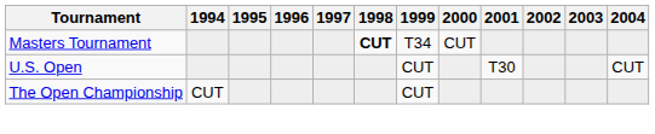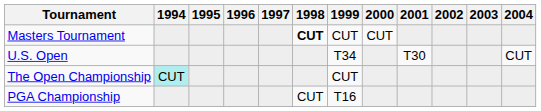 <table class="wikitable" style="font-size:95%;text-align:center;">
 <tr>
 <th>Tournament</th>
 <th>1994</th>
 <th>1995</th>
 <th>1996</th>
 <th>1997</th>
 <th>1998</th>
 <th>1999</th>
 <th>2000</th>
 <th>2001</th>
 <th>2002</th>
 <th>2003</th>
 <th>2004</th>
 </tr>
 <tr>
 <td align=left><a href='#'>Masters Tournament</a></td>
 <td style="background:#eeeeee;"></td>
 <td style="background:#eeeeee;"></td>
 <td style="background:#eeeeee;"></td>
 <td style="background:#eeeeee;"></td>
 <td><strong>CUT</strong></td>
-<td>T34</td>
+<td>CUT</td>
 <td>CUT</td>
 <td style="background:#eeeeee;"></td>
 <td style="background:#eeeeee;"></td>
 <td style="background:#eeeeee;"></td>
 <td style="background:#eeeeee;"></td>
 </tr>
 <tr>
 <td align=left><a href='#'>U.S. Open</a></td>
 <td style="background:#eeeeee;"></td>
 <td style="background:#eeeeee;"></td>
 <td style="background:#eeeeee;"></td>
 <td style="background:#eeeeee;"></td>
 <td style="background:#eeeeee;"></td>
-<td>CUT</td>
+<td>T34</td>
 <td style="background:#eeeeee;"></td>
 <td>T30</td>
 <td style="background:#eeeeee;"></td>
 <td style="background:#eeeeee;"></td>
 <td>CUT</td>
 </tr>
 <tr>
 <td align=left><a href='#'>The Open Championship</a></td>
-<td>CUT</td>
+<td style="background: paleturquoise;">CUT</td>
 <td style="background:#eeeeee;"></td>
 <td style="background:#eeeeee;"></td>
 <td style="background:#eeeeee;"></td>
 <td style="background:#eeeeee;"></td>
 <td>CUT</td>
 <td style="background:#eeeeee;"></td>
 <td style="background:#eeeeee;"></td>
 <td style="background:#eeeeee;"></td>
 <td style="background:#eeeeee;"></td>
 <td style="background:#eeeeee;"></td>
 </tr>
+<tr>
+<td align=left><a href='#'>PGA Championship</a></td>
+<td style="background:#eeeeee;"></td>
+<td style="background:#eeeeee;"></td>
+<td style="background:#eeeeee;"></td>
+<td style="background:#eeeeee;"></td>
+<td>CUT</td>
+<td>T16</td>
+<td style="background:#eeeeee;"></td>
+<td style="background:#eeeeee;"></td>
+<td style="background:#eeeeee;"></td>
+<td style="background:#eeeeee;"></td>
+<td style="background:#eeeeee;"></td>
+</tr>
 </table>
